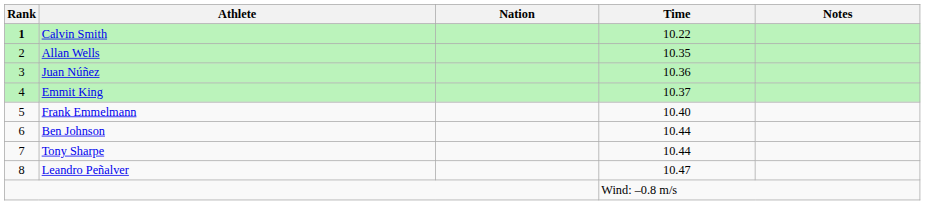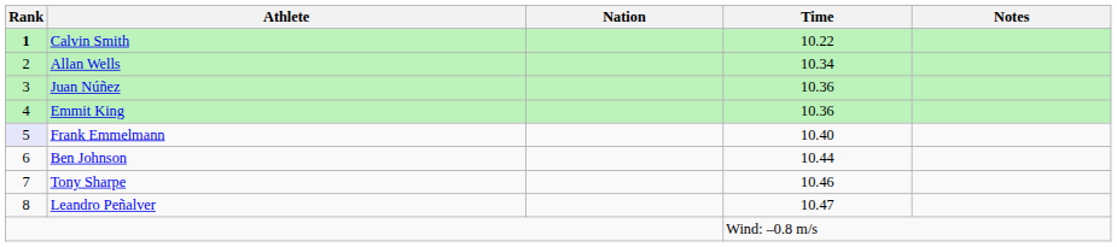 <table class="wikitable sortable" style="text-align:center;width: 60%;">
 <tr>
 <th scope="col" style="width: 10px;">Rank</th>
 <th scope="col">Athlete</th>
 <th scope="col">Nation</th>
 <th scope="col">Time</th>
 <th scope="col">Notes</th>
 </tr>
 <tr bgcolor=bbf3bb>
 <td><strong>1</strong></td>
 <td align=left><a href='#'>Calvin Smith</a></td>
 <td align=left></td>
 <td>10.22</td>
 <td></td>
 </tr>
 <tr bgcolor=bbf3bb>
 <td>2</td>
 <td align=left><a href='#'>Allan Wells</a></td>
 <td align=left></td>
-<td>10.35</td>
+<td>10.34</td>
 <td></td>
 </tr>
 <tr bgcolor=bbf3bb>
 <td>3</td>
 <td align=left><a href='#'>Juan Núñez</a></td>
 <td align=left></td>
 <td>10.36</td>
 <td></td>
 </tr>
 <tr bgcolor=bbf3bb>
 <td>4</td>
 <td align=left><a href='#'>Emmit King</a></td>
 <td align=left></td>
-<td>10.37</td>
+<td>10.36</td>
 <td></td>
 </tr>
 <tr>
-<td>5</td>
+<td style="background: lavender;">5</td>
 <td align=left><a href='#'>Frank Emmelmann</a></td>
 <td align=left></td>
 <td>10.40</td>
 <td></td>
 </tr>
 <tr>
 <td>6</td>
 <td align=left><a href='#'>Ben Johnson</a></td>
 <td align=left></td>
 <td>10.44</td>
 <td></td>
 </tr>
 <tr>
 <td>7</td>
 <td align=left><a href='#'>Tony Sharpe</a></td>
 <td align=left></td>
-<td>10.44</td>
+<td>10.46</td>
 <td></td>
 </tr>
 <tr>
 <td>8</td>
 <td align=left><a href='#'>Leandro Peñalver</a></td>
 <td align=left></td>
 <td>10.47</td>
 <td></td>
 </tr>
 <tr class="sortbottom">
 <td colspan="3"></td>
 <td colspan="2" style="text-align:left;">Wind: –0.8 m/s</td>
 </tr>
 </table>
